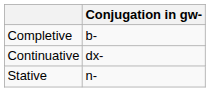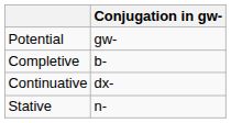 <table class="wikitable">
 <tr>
 <th></th>
 <th>Conjugation in <strong>gw-</strong></th>
+</tr>
+<tr>
+<td>Potential</td>
+<td>gw-</td>
 </tr>
 <tr>
 <td>Completive</td>
 <td>b-</td>
 </tr>
 <tr>
 <td>Continuative</td>
 <td>dx-</td>
 </tr>
 <tr>
 <td>Stative</td>
 <td>n-</td>
 </tr>
 </table>
